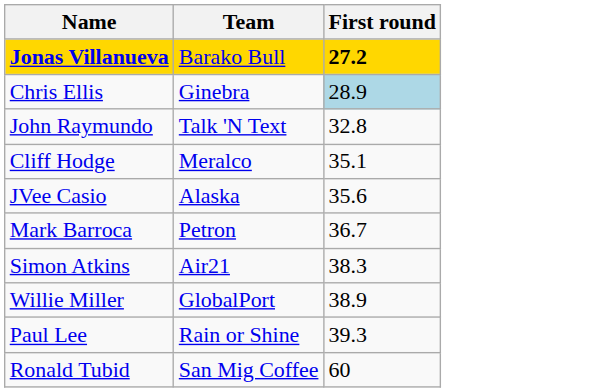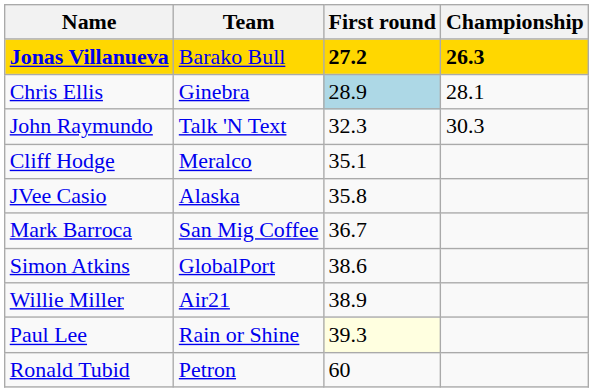 <table class=wikitable>
 <tr>
 <th>Name</th>
 <th>Team</th>
 <th>First round</th>
+<th>Championship</th>
 </tr>
 <tr bgcolor=#FFD700>
 <td><strong><a href='#'>Jonas Villanueva</a></strong></td>
 <td><a href='#'>Barako Bull</a></td>
 <td><strong>27.2</strong></td>
+<td><strong>26.3</strong></td>
 </tr>
 <tr>
 <td><a href='#'>Chris Ellis</a></td>
 <td><a href='#'>Ginebra</a></td>
 <td style="background: lightblue;">28.9</td>
+<td>28.1</td>
 </tr>
 <tr>
 <td><a href='#'>John Raymundo</a></td>
 <td><a href='#'>Talk 'N Text</a></td>
-<td>32.8</td>
+<td>32.3</td>
+<td>30.3</td>
 </tr>
 <tr>
 <td><a href='#'>Cliff Hodge</a></td>
 <td><a href='#'>Meralco</a></td>
 <td>35.1</td>
+<td></td>
 </tr>
 <tr>
 <td><a href='#'>JVee Casio</a></td>
 <td><a href='#'>Alaska</a></td>
-<td>35.6</td>
+<td>35.8</td>
+<td></td>
 </tr>
 <tr>
 <td><a href='#'>Mark Barroca</a></td>
-<td><a href='#'>Petron</a></td>
+<td><a href='#'>San Mig Coffee</a></td>
 <td>36.7</td>
+<td></td>
 </tr>
 <tr>
 <td><a href='#'>Simon Atkins</a></td>
-<td><a href='#'>Air21</a></td>
-<td>38.3</td>
+<td><a href='#'>GlobalPort</a></td>
+<td>38.6</td>
+<td></td>
 </tr>
 <tr>
 <td><a href='#'>Willie Miller</a></td>
-<td><a href='#'>GlobalPort</a></td>
+<td><a href='#'>Air21</a></td>
 <td>38.9</td>
+<td></td>
 </tr>
 <tr>
 <td><a href='#'>Paul Lee</a></td>
 <td><a href='#'>Rain or Shine</a></td>
-<td>39.3</td>
+<td style="background: lightyellow;">39.3</td>
+<td></td>
 </tr>
 <tr>
 <td><a href='#'>Ronald Tubid</a></td>
-<td><a href='#'>San Mig Coffee</a></td>
+<td><a href='#'>Petron</a></td>
 <td>60</td>
+<td></td>
 </tr>
 </table>
